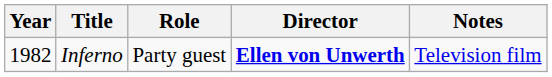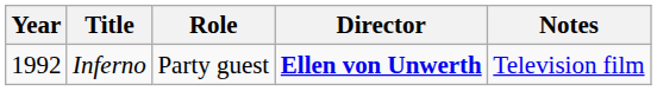 <table class="wikitable">
 <tr>
 <th>Year</th>
 <th>Title</th>
 <th>Role</th>
 <th>Director</th>
 <th>Notes</th>
 </tr>
 <tr>
-<td>1982</td>
+<td>1992</td>
 <td><em>Inferno</em></td>
 <td>Party guest</td>
 <td><strong><a href='#'>Ellen von Unwerth</a></strong></td>
 <td><a href='#'>Television film</a></td>
 </tr>
 </table>
